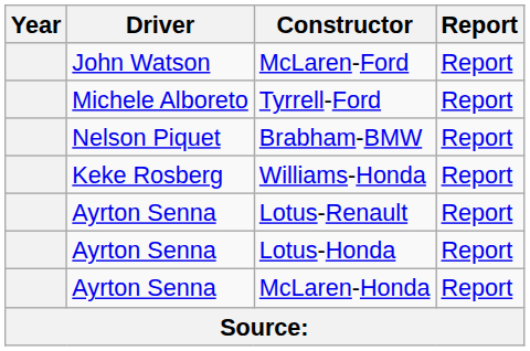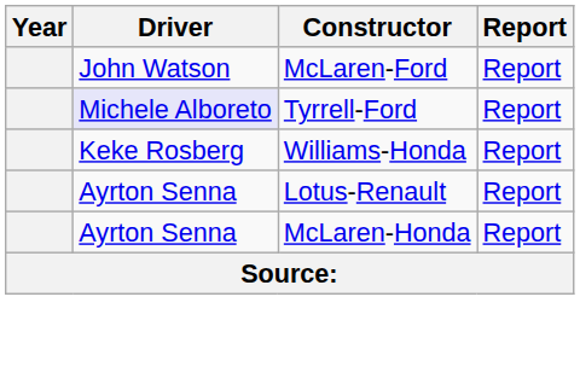 <table class="wikitable" style="font-size: 95%;">
 <tr>
 <th>Year</th>
 <th>Driver</th>
 <th>Constructor</th>
 <th>Report</th>
 </tr>
 <tr>
 <th></th>
 <td> <a href='#'>John Watson</a></td>
 <td><a href='#'>McLaren</a>-<a href='#'>Ford</a></td>
 <td><a href='#'>Report</a></td>
 </tr>
 <tr>
 <th></th>
-<td> <a href='#'>Michele Alboreto</a></td>
+<td style="background: lavender;"> <a href='#'>Michele Alboreto</a></td>
 <td><a href='#'>Tyrrell</a>-<a href='#'>Ford</a></td>
-<td><a href='#'>Report</a></td>
-</tr>
-<tr>
-<th></th>
-<td> <a href='#'>Nelson Piquet</a></td>
-<td><a href='#'>Brabham</a>-<a href='#'>BMW</a></td>
 <td><a href='#'>Report</a></td>
 </tr>
 <tr>
 <th></th>
 <td> <a href='#'>Keke Rosberg</a></td>
 <td><a href='#'>Williams</a>-<a href='#'>Honda</a></td>
 <td><a href='#'>Report</a></td>
 </tr>
 <tr>
 <th></th>
 <td> <a href='#'>Ayrton Senna</a></td>
 <td><a href='#'>Lotus</a>-<a href='#'>Renault</a></td>
 <td><a href='#'>Report</a></td>
 </tr>
 <tr>
 <th></th>
 <td> <a href='#'>Ayrton Senna</a></td>
-<td><a href='#'>Lotus</a>-<a href='#'>Honda</a></td>
-<td><a href='#'>Report</a></td>
-</tr>
-<tr>
-<th></th>
-<td> <a href='#'>Ayrton Senna</a></td>
 <td><a href='#'>McLaren</a>-<a href='#'>Honda</a></td>
 <td><a href='#'>Report</a></td>
 </tr>
 <tr>
 <th colspan=4>Source:</th>
 </tr>
 </table>
